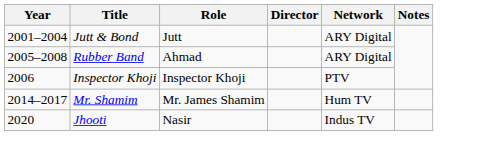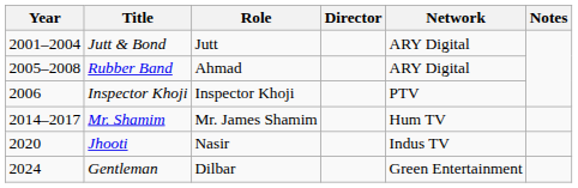 <table class="wikitable">
 <tr>
 <th>Year</th>
 <th>Title</th>
 <th>Role</th>
 <th>Director</th>
 <th>Network</th>
 <th>Notes</th>
 </tr>
 <tr>
 <td>2001–2004</td>
 <td><em>Jutt & Bond</em></td>
 <td>Jutt</td>
 <td></td>
 <td>ARY Digital</td>
 <td rowspan="3"></td>
 </tr>
 <tr>
 <td>2005–2008</td>
 <td><em><a href='#'>Rubber Band</a></em></td>
 <td>Ahmad</td>
 <td></td>
 <td>ARY Digital</td>
 </tr>
 <tr>
 <td>2006</td>
 <td><em>Inspector Khoji</em></td>
 <td>Inspector Khoji</td>
 <td></td>
 <td>PTV</td>
 </tr>
 <tr>
 <td>2014–2017</td>
 <td><em><a href='#'>Mr. Shamim</a></em></td>
 <td>Mr. James Shamim</td>
 <td></td>
 <td>Hum TV</td>
 <td></td>
 </tr>
 <tr>
 <td>2020</td>
 <td><em><a href='#'>Jhooti</a></em></td>
 <td>Nasir</td>
 <td></td>
 <td>Indus TV</td>
 <td></td>
 </tr>
+<tr>
+<td>2024</td>
+<td><em>Gentleman</em></td>
+<td>Dilbar</td>
+<td></td>
+<td>Green Entertainment</td>
+<td></td>
+</tr>
 </table>
